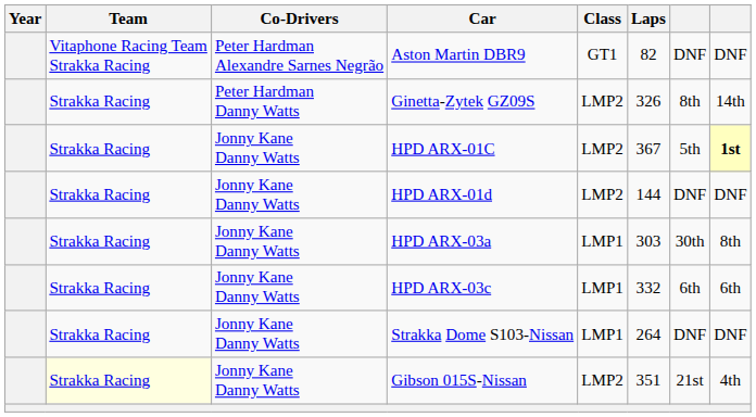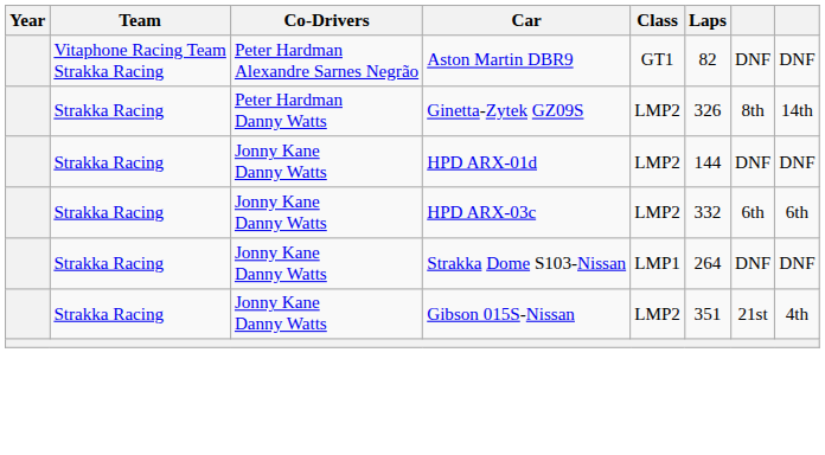 <table class="wikitable" style="text-align:center; font-size:90%">
 <tr>
 <th>Year</th>
 <th>Team</th>
 <th>Co-Drivers</th>
 <th>Car</th>
 <th>Class</th>
 <th>Laps</th>
 <th></th>
 <th></th>
 </tr>
 <tr>
 <th></th>
 <td align="left"> <a href='#'>Vitaphone Racing Team</a><br> <a href='#'>Strakka Racing</a></td>
 <td align="left"> <a href='#'>Peter Hardman</a><br> <a href='#'>Alexandre Sarnes Negrão</a></td>
 <td align="left"><a href='#'>Aston Martin DBR9</a></td>
 <td>GT1</td>
 <td>82</td>
 <td>DNF</td>
 <td>DNF</td>
 </tr>
 <tr>
 <th></th>
 <td align="left"> <a href='#'>Strakka Racing</a></td>
 <td align="left"> <a href='#'>Peter Hardman</a><br> <a href='#'>Danny Watts</a></td>
 <td align="left"><a href='#'>Ginetta</a>-<a href='#'>Zytek</a> <a href='#'>GZ09S</a></td>
 <td>LMP2</td>
 <td>326</td>
 <td>8th</td>
 <td>14th</td>
 </tr>
 <tr>
 <th></th>
 <td align="left"> <a href='#'>Strakka Racing</a></td>
 <td align="left"> <a href='#'>Jonny Kane</a><br> <a href='#'>Danny Watts</a></td>
-<td align="left"><a href='#'>HPD ARX-01C</a></td>
-<td>LMP2</td>
-<td>367</td>
-<td>5th</td>
-<td style="background:#FFFFBF;"><strong>1st</strong></td>
-</tr>
-<tr>
-<th></th>
-<td align="left"> <a href='#'>Strakka Racing</a></td>
-<td align="left"> <a href='#'>Jonny Kane</a><br> <a href='#'>Danny Watts</a></td>
 <td align="left"><a href='#'>HPD ARX-01d</a></td>
 <td>LMP2</td>
 <td>144</td>
 <td>DNF</td>
 <td>DNF</td>
 </tr>
 <tr>
 <th></th>
 <td align="left"> <a href='#'>Strakka Racing</a></td>
 <td align="left"> <a href='#'>Jonny Kane</a><br> <a href='#'>Danny Watts</a></td>
-<td align="left"><a href='#'>HPD ARX-03a</a></td>
-<td>LMP1</td>
-<td>303</td>
-<td>30th</td>
-<td>8th</td>
-</tr>
-<tr>
-<th></th>
-<td align="left"> <a href='#'>Strakka Racing</a></td>
-<td align="left"> <a href='#'>Jonny Kane</a><br> <a href='#'>Danny Watts</a></td>
 <td align="left"><a href='#'>HPD ARX-03c</a></td>
-<td>LMP1</td>
+<td>LMP2</td>
 <td>332</td>
 <td>6th</td>
 <td>6th</td>
 </tr>
 <tr>
 <th></th>
 <td align="left"> <a href='#'>Strakka Racing</a></td>
 <td align="left"> <a href='#'>Jonny Kane</a><br> <a href='#'>Danny Watts</a></td>
 <td align="left"><a href='#'>Strakka</a> <a href='#'>Dome</a> S103-<a href='#'>Nissan</a></td>
 <td>LMP1</td>
 <td>264</td>
 <td>DNF</td>
 <td>DNF</td>
 </tr>
 <tr>
 <th></th>
-<td align="left" style="background: lightyellow;"> <a href='#'>Strakka Racing</a></td>
+<td align="left"> <a href='#'>Strakka Racing</a></td>
 <td align="left"> <a href='#'>Jonny Kane</a><br> <a href='#'>Danny Watts</a></td>
 <td align="left"><a href='#'>Gibson 015S</a>-<a href='#'>Nissan</a></td>
 <td>LMP2</td>
 <td>351</td>
 <td>21st</td>
 <td>4th</td>
 </tr>
 <tr>
 <th colspan="8"></th>
 </tr>
 </table>
